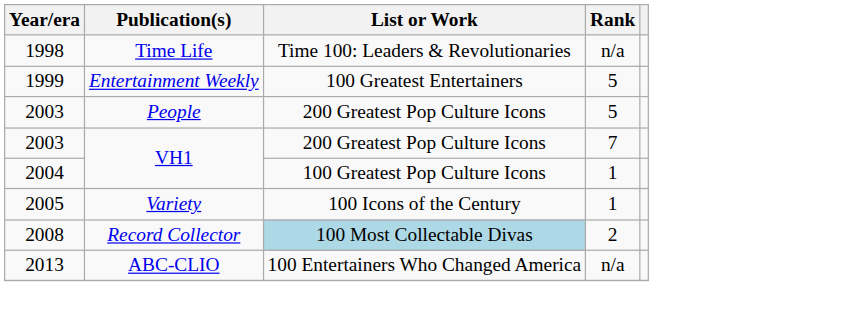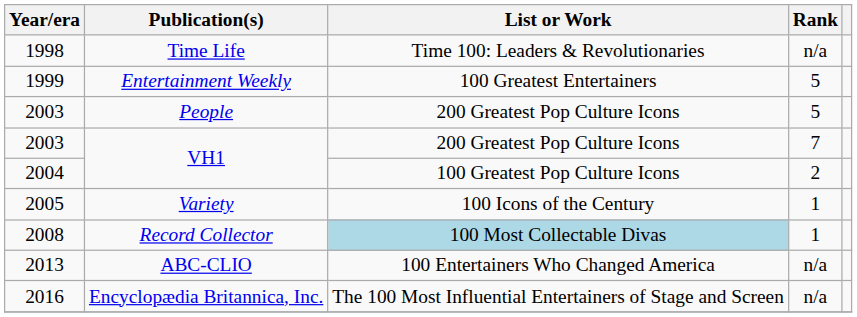 <table class="wikitable plainrowheaders sortable" style="text-align:center">
 <tr>
 <th>Year/era</th>
 <th>Publication(s)</th>
 <th>List or Work</th>
 <th>Rank</th>
 <th scope="col" class="unsortable"></th>
 </tr>
 <tr>
 <td>1998</td>
 <td><a href='#'>Time Life</a></td>
 <td>Time 100: Leaders & Revolutionaries</td>
 <td align="center">n/a</td>
 <td align="center"></td>
 </tr>
 <tr>
 <td>1999</td>
 <td><em><a href='#'>Entertainment Weekly</a></em></td>
 <td>100 Greatest Entertainers</td>
 <td align="center">5</td>
 <td align="center"></td>
 </tr>
 <tr>
 <td>2003</td>
 <td><a href='#'><em>People</em></a></td>
 <td>200 Greatest Pop Culture Icons</td>
 <td align="center">5</td>
 <td align="center"></td>
 </tr>
 <tr>
 <td>2003</td>
 <td rowspan="2"><a href='#'>VH1</a></td>
 <td>200 Greatest Pop Culture Icons</td>
 <td align="center">7</td>
 <td align="center"></td>
 </tr>
 <tr>
 <td>2004</td>
 <td>100 Greatest Pop Culture Icons</td>
-<td align="center">1</td>
+<td align="center">2</td>
 <td align="center"></td>
 </tr>
 <tr>
 <td>2005</td>
 <td><em><a href='#'>Variety</a></em></td>
 <td>100 Icons of the Century</td>
 <td align="center">1</td>
 <td align="center"></td>
 </tr>
 <tr>
 <td>2008</td>
 <td><em><a href='#'>Record Collector</a></em></td>
 <td style="background: lightblue;">100 Most Collectable Divas</td>
-<td align="center">2</td>
+<td align="center">1</td>
 <td align="center"></td>
 </tr>
 <tr>
 <td>2013</td>
 <td><a href='#'>ABC-CLIO</a></td>
 <td>100 Entertainers Who Changed America</td>
 <td align="center">n/a</td>
 <td align="center"></td>
 </tr>
 <tr>
+<td>2016</td>
+<td><a href='#'>Encyclopædia Britannica, Inc.</a></td>
+<td>The 100 Most Influential Entertainers of Stage and Screen</td>
+<td align="center">n/a</td>
+<td align="center"></td>
+</tr>
+<tr>
 </tr>
 </table>
